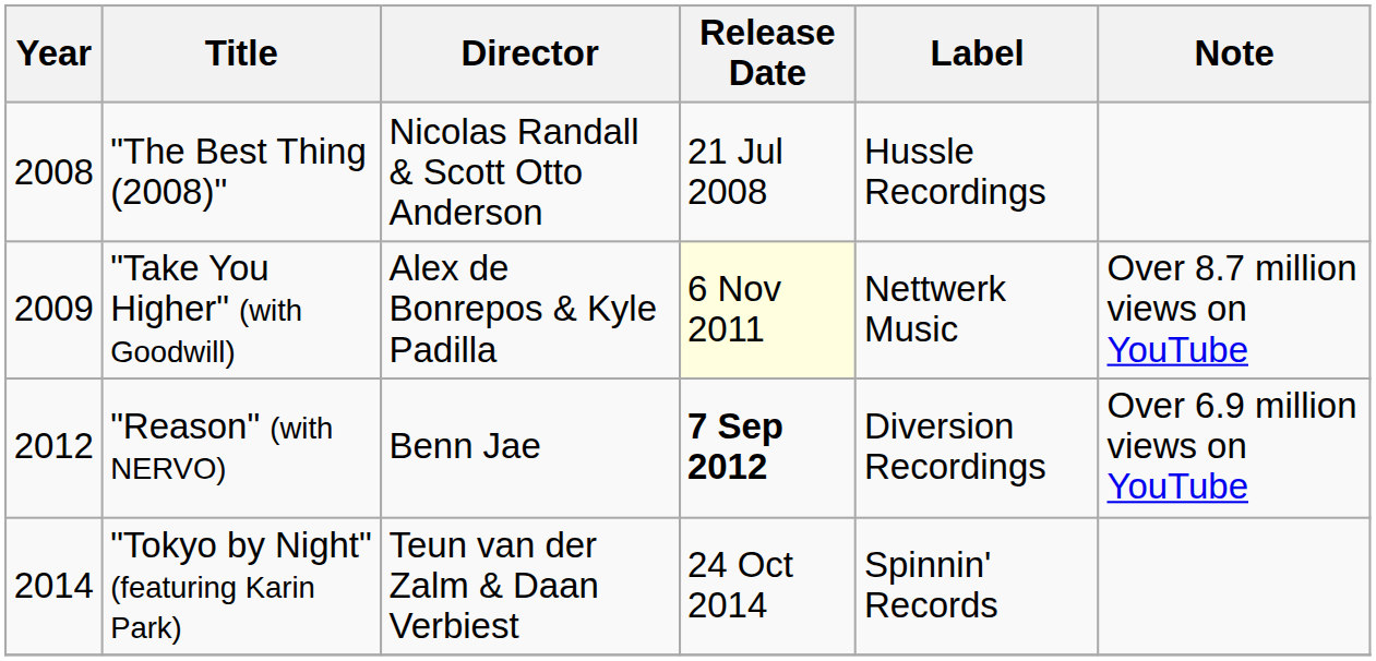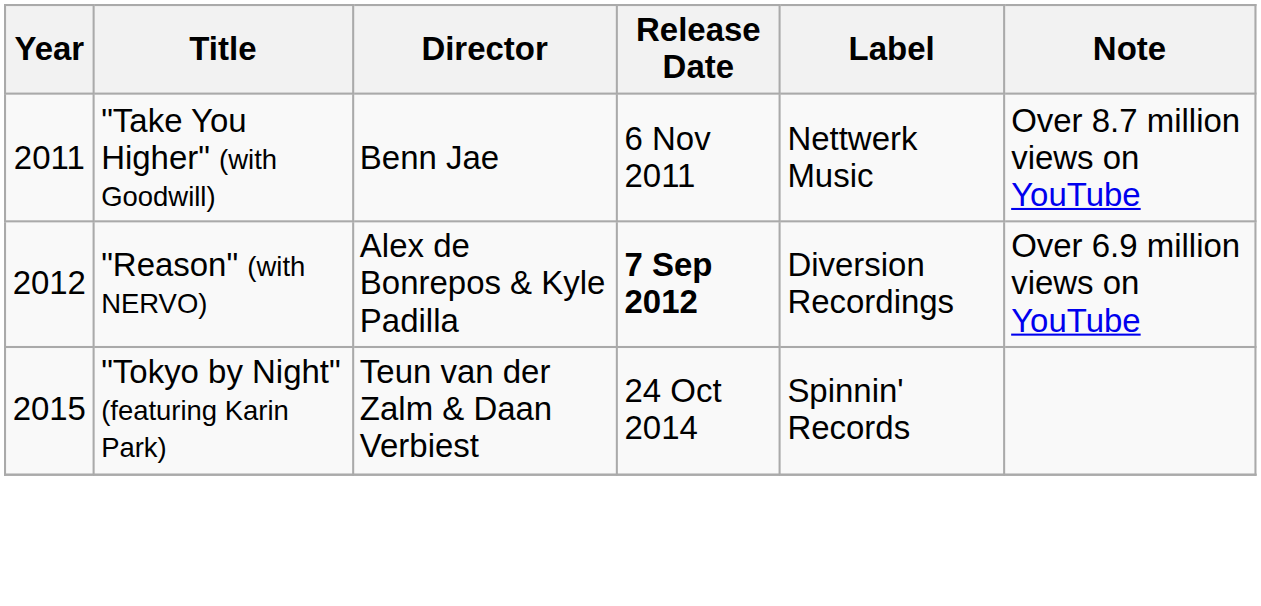 <table class="wikitable sortable">
 <tr>
 <th style="text-align:center; width:35px;">Year</th>
 <th>Title</th>
 <th>Director</th>
 <th>Release Date</th>
 <th>Label</th>
 <th>Note</th>
 </tr>
 <tr>
-<td style="text-align:center;">2008</td>
-<td>"The Best Thing (2008)"</td>
-<td>Nicolas Randall & Scott Otto Anderson</td>
-<td>21 Jul 2008</td>
-<td>Hussle Recordings</td>
-<td></td>
-</tr>
-<tr>
-<td style="text-align:center;">2009</td>
+<td style="text-align:center;">2011</td>
 <td>"Take You Higher" <small>(with Goodwill)</small></td>
-<td>Alex de Bonrepos & Kyle Padilla</td>
-<td style="background: lightyellow;">6 Nov 2011</td>
+<td>Benn Jae</td>
+<td>6 Nov 2011</td>
 <td>Nettwerk Music</td>
 <td>Over 8.7 million views on <a href='#'>YouTube</a></td>
 </tr>
 <tr>
 <td style="text-align:center;">2012</td>
 <td>"Reason" <small>(with NERVO)</small></td>
-<td>Benn Jae</td>
+<td>Alex de Bonrepos & Kyle Padilla</td>
 <td><strong>7 Sep 2012</strong></td>
 <td>Diversion Recordings</td>
 <td>Over 6.9 million views on <a href='#'>YouTube</a></td>
 </tr>
 <tr>
-<td style="text-align:center;">2014</td>
+<td style="text-align:center;">2015</td>
 <td>"Tokyo by Night" <small>(featuring Karin Park)</small></td>
 <td>Teun van der Zalm & Daan Verbiest</td>
 <td>24 Oct 2014</td>
 <td>Spinnin' Records</td>
 <td></td>
 </tr>
 <tr>
 </tr>
 </table>
